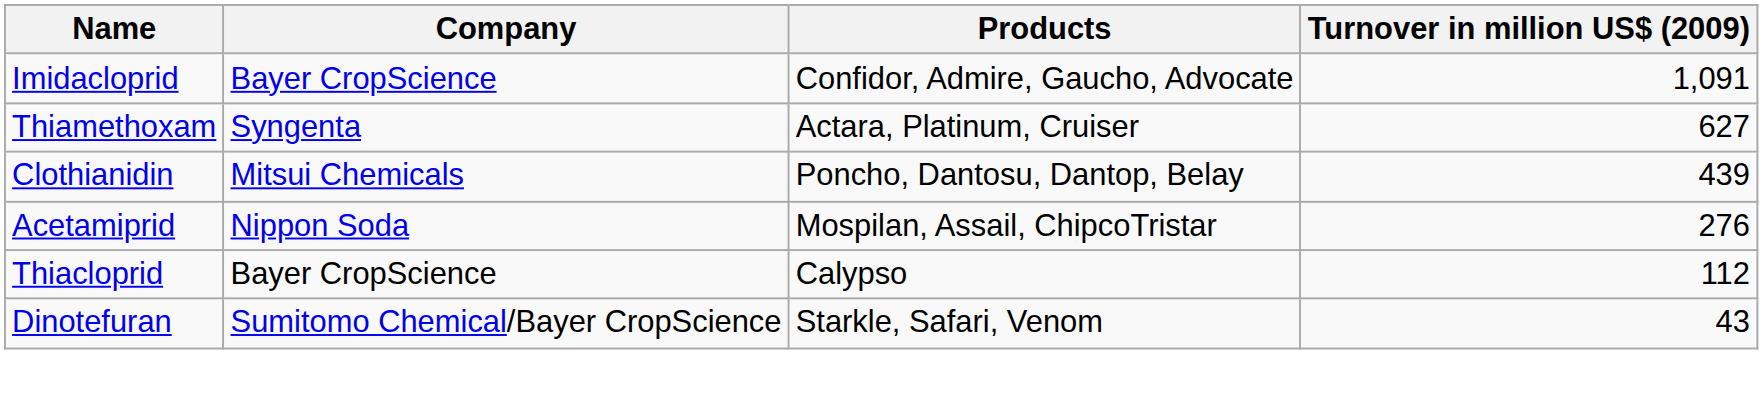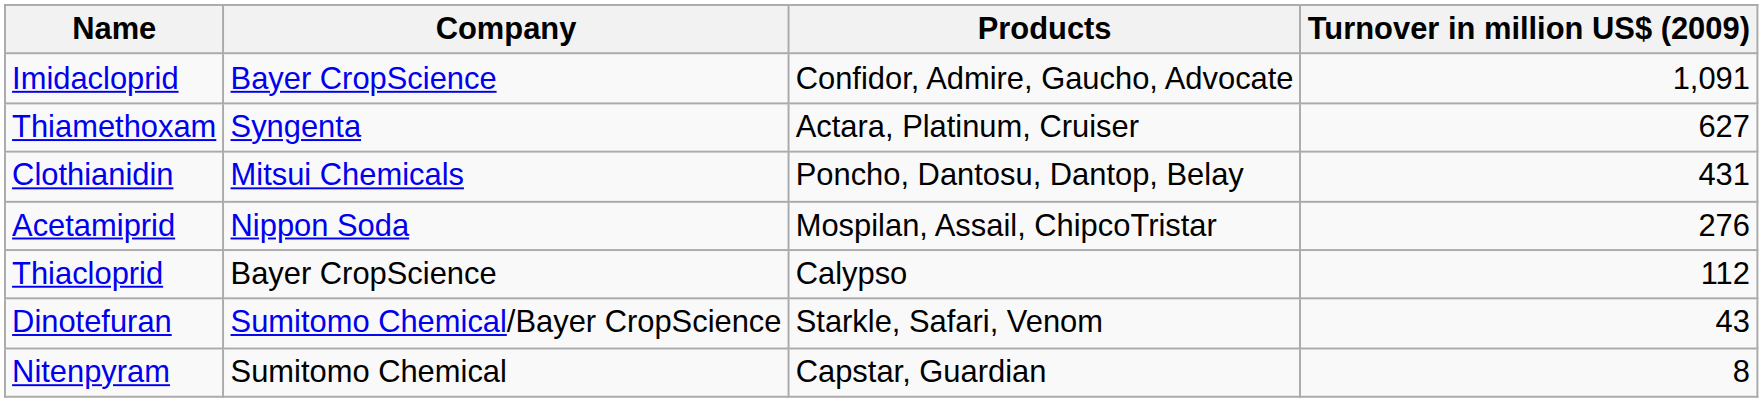 <table class="wikitable">
 <tr>
 <th>Name</th>
 <th>Company</th>
 <th>Products</th>
 <th>Turnover in million US$ (2009)</th>
 </tr>
 <tr>
 <td><a href='#'>Imidacloprid</a></td>
 <td><a href='#'>Bayer CropScience</a></td>
 <td>Confidor, Admire, Gaucho, Advocate</td>
 <td style="text-align:right">1,091</td>
 </tr>
 <tr>
 <td><a href='#'>Thiamethoxam</a></td>
 <td><a href='#'>Syngenta</a></td>
 <td>Actara, Platinum, Cruiser</td>
 <td style="text-align:right">627</td>
 </tr>
 <tr>
 <td><a href='#'>Clothianidin</a></td>
 <td><a href='#'>Mitsui Chemicals</a></td>
 <td>Poncho, Dantosu, Dantop, Belay</td>
-<td style="text-align:right">439</td>
+<td style="text-align:right">431</td>
 </tr>
 <tr>
 <td><a href='#'>Acetamiprid</a></td>
 <td><a href='#'>Nippon Soda</a></td>
 <td>Mospilan, Assail, ChipcoTristar</td>
 <td style="text-align:right">276</td>
 </tr>
 <tr>
 <td><a href='#'>Thiacloprid</a></td>
 <td>Bayer CropScience</td>
 <td>Calypso</td>
 <td style="text-align:right">112</td>
 </tr>
 <tr>
 <td><a href='#'>Dinotefuran</a></td>
 <td><a href='#'>Sumitomo Chemical</a>/Bayer CropScience</td>
 <td>Starkle, Safari, Venom</td>
 <td style="text-align:right">43</td>
 </tr>
+<tr>
+<td><a href='#'>Nitenpyram</a></td>
+<td>Sumitomo Chemical</td>
+<td>Capstar, Guardian</td>
+<td style="text-align:right">8</td>
+</tr>
 </table>
